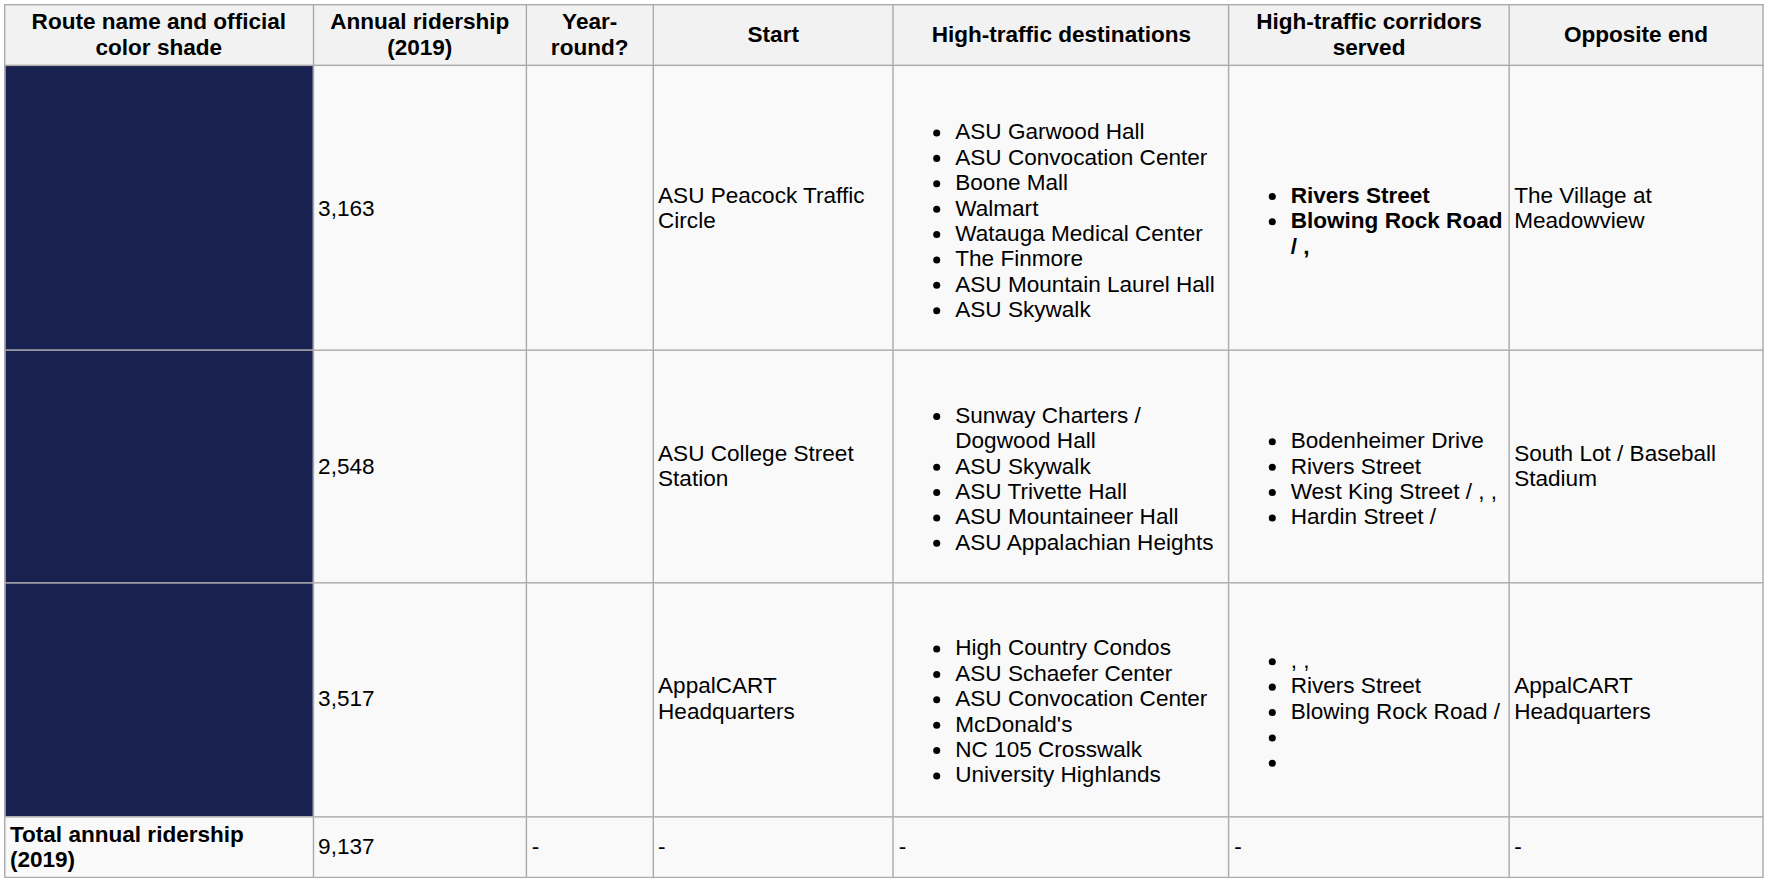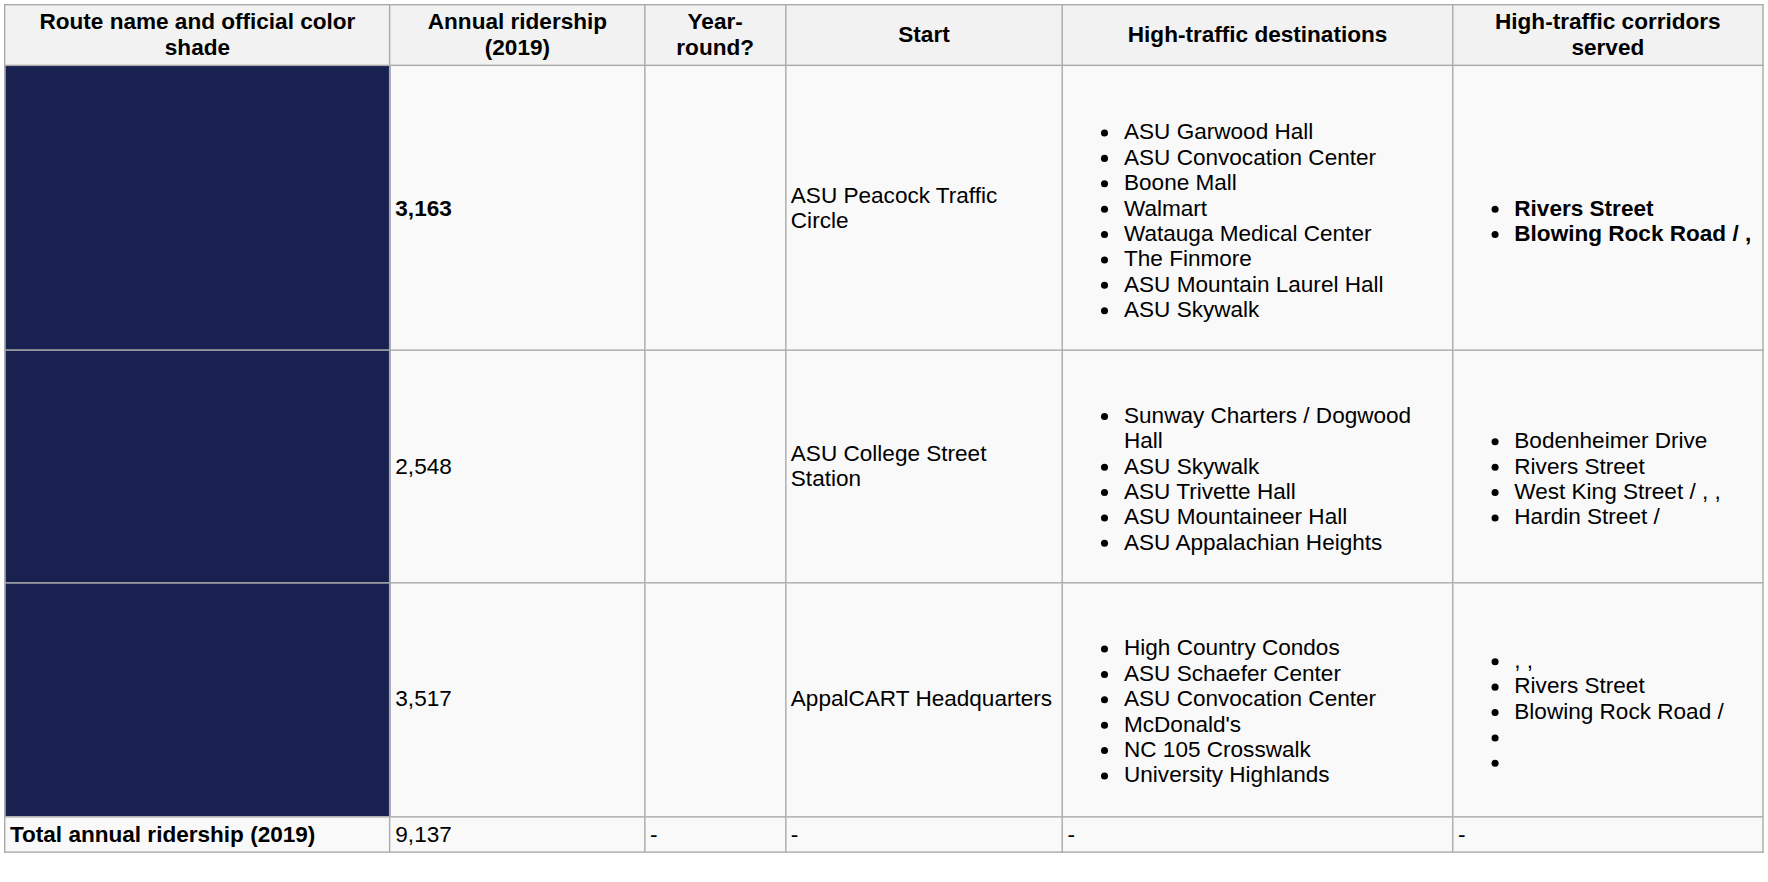 <table class="wikitable">
 <tr>
 <th>Route name and official color shade</th>
 <th>Annual ridership (2019)</th>
 <th>Year-round?</th>
 <th>Start</th>
 <th>High-traffic destinations</th>
 <th>High-traffic corridors served</th>
-<th>Opposite end</th>
 </tr>
 <tr>
 <td bgcolor="192151"></td>
-<td>3,163</td>
+<td><strong>3,163</strong></td>
 <td style="text-align:center;"></td>
 <td>ASU Peacock Traffic Circle</td>
 <td><br><ul><li>ASU Garwood Hall</li><li>ASU Convocation Center</li><li>Boone Mall</li><li>Walmart</li><li>Watauga Medical Center</li><li>The Finmore</li><li>ASU Mountain Laurel Hall</li><li>ASU Skywalk</li></ul></td>
 <td><strong><br><ul><li>Rivers Street</li><li>Blowing Rock Road / , </li></ul></strong></td>
-<td>The Village at Meadowview</td>
 </tr>
 <tr>
 <td bgcolor="192151"></td>
 <td>2,548</td>
 <td style="text-align:center;"></td>
 <td>ASU College Street Station</td>
 <td><br><ul><li>Sunway Charters / Dogwood Hall</li><li>ASU Skywalk</li><li>ASU Trivette Hall</li><li>ASU Mountaineer Hall</li><li>ASU Appalachian Heights</li></ul></td>
 <td><br><ul><li>Bodenheimer Drive</li><li>Rivers Street</li><li>West King Street / , , </li><li>Hardin Street / </li></ul></td>
-<td>South Lot / Baseball Stadium</td>
 </tr>
 <tr>
 <td bgcolor="192151"></td>
 <td>3,517</td>
 <td style="text-align:center;"></td>
 <td>AppalCART Headquarters</td>
 <td><br><ul><li>High Country Condos</li><li>ASU Schaefer Center</li><li>ASU Convocation Center</li><li>McDonald's</li><li>NC 105 Crosswalk</li><li>University Highlands</li></ul></td>
 <td><br><ul><li>, , </li><li>Rivers Street</li><li>Blowing Rock Road / </li><li></li><li></li></ul></td>
-<td>AppalCART Headquarters</td>
 </tr>
 <tr>
 <td><strong>Total annual ridership (2019)</strong></td>
 <td>9,137</td>
 <td>-</td>
 <td>-</td>
 <td>-</td>
 <td>-</td>
-<td>-</td>
 </tr>
 </table>
